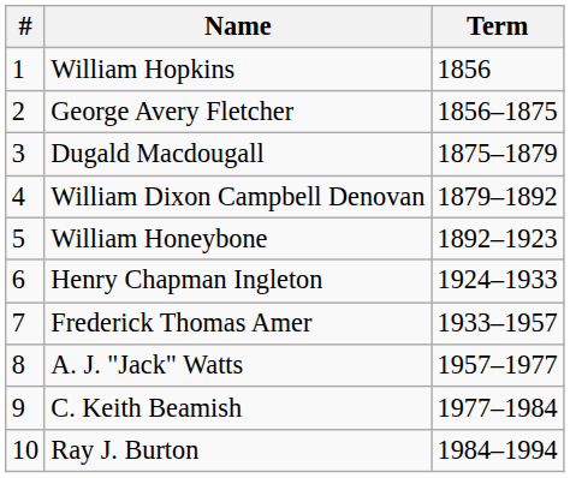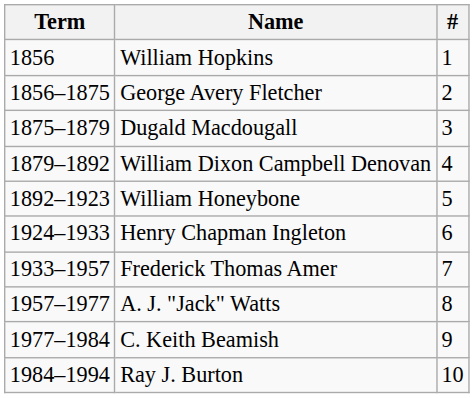 <table class="wikitable">
 <tr>
+<th>Term</th>
+<th>Name</th>
 <th>#</th>
-<th>Name</th>
-<th>Term</th>
 </tr>
 <tr>
+<td>1856</td>
+<td>William Hopkins</td>
 <td>1</td>
-<td>William Hopkins</td>
-<td>1856</td>
 </tr>
 <tr>
+<td>1856–1875</td>
+<td>George Avery Fletcher</td>
 <td>2</td>
-<td>George Avery Fletcher</td>
-<td>1856–1875</td>
 </tr>
 <tr>
+<td>1875–1879</td>
+<td>Dugald Macdougall</td>
 <td>3</td>
-<td>Dugald Macdougall</td>
-<td>1875–1879</td>
 </tr>
 <tr>
+<td>1879–1892</td>
+<td>William Dixon Campbell Denovan</td>
 <td>4</td>
-<td>William Dixon Campbell Denovan</td>
-<td>1879–1892</td>
 </tr>
 <tr>
+<td>1892–1923</td>
+<td>William Honeybone</td>
 <td>5</td>
-<td>William Honeybone</td>
-<td>1892–1923</td>
 </tr>
 <tr>
+<td>1924–1933</td>
+<td>Henry Chapman Ingleton</td>
 <td>6</td>
-<td>Henry Chapman Ingleton</td>
-<td>1924–1933</td>
 </tr>
 <tr>
+<td>1933–1957</td>
+<td>Frederick Thomas Amer</td>
 <td>7</td>
-<td>Frederick Thomas Amer</td>
-<td>1933–1957</td>
 </tr>
 <tr>
+<td>1957–1977</td>
+<td>A. J. "Jack" Watts</td>
 <td>8</td>
-<td>A. J. "Jack" Watts</td>
-<td>1957–1977</td>
 </tr>
 <tr>
+<td>1977–1984</td>
+<td>C. Keith Beamish</td>
 <td>9</td>
-<td>C. Keith Beamish</td>
-<td>1977–1984</td>
 </tr>
 <tr>
+<td>1984–1994</td>
+<td>Ray J. Burton</td>
 <td>10</td>
-<td>Ray J. Burton</td>
-<td>1984–1994</td>
 </tr>
 </table>
